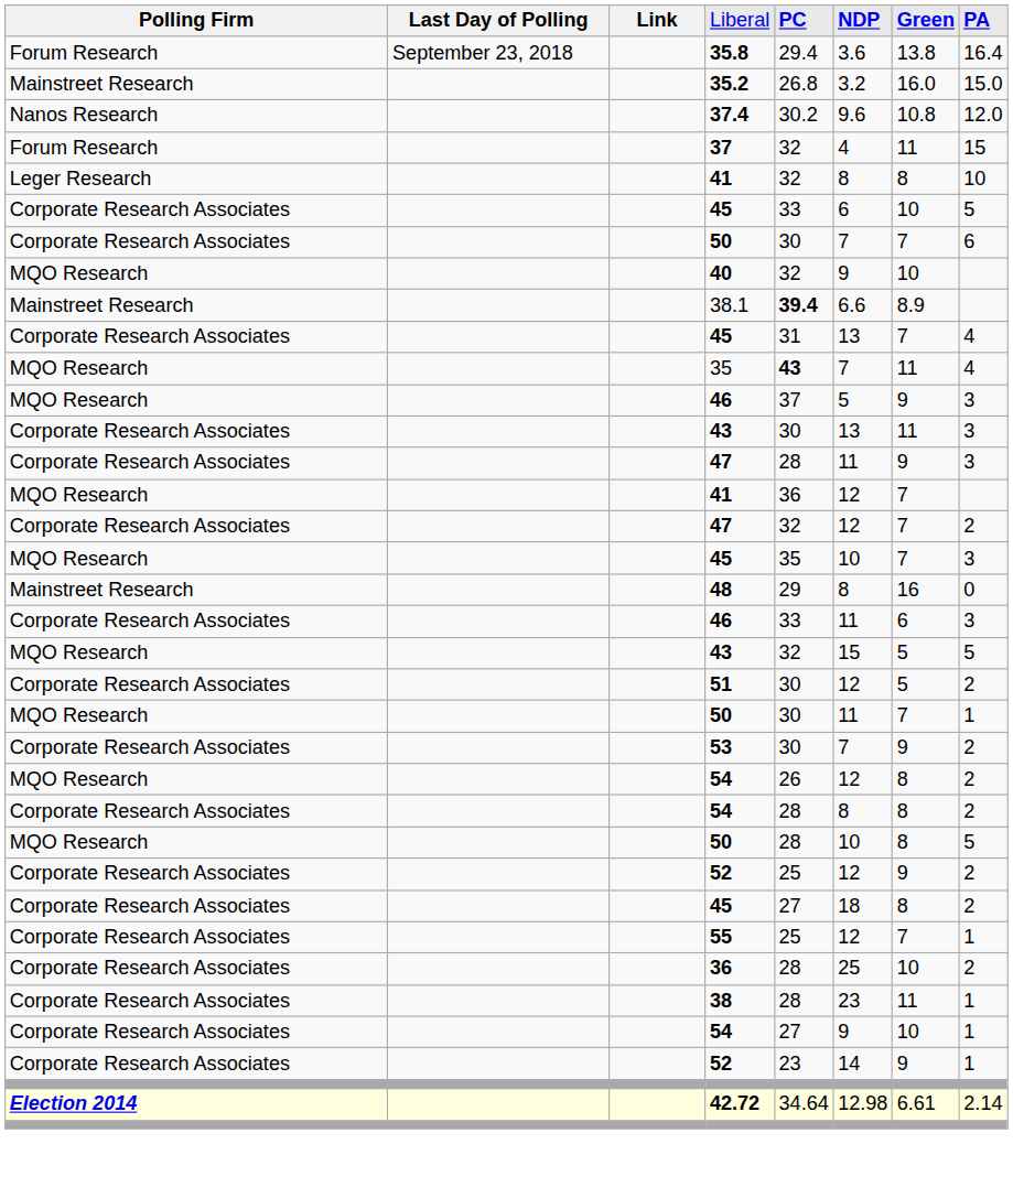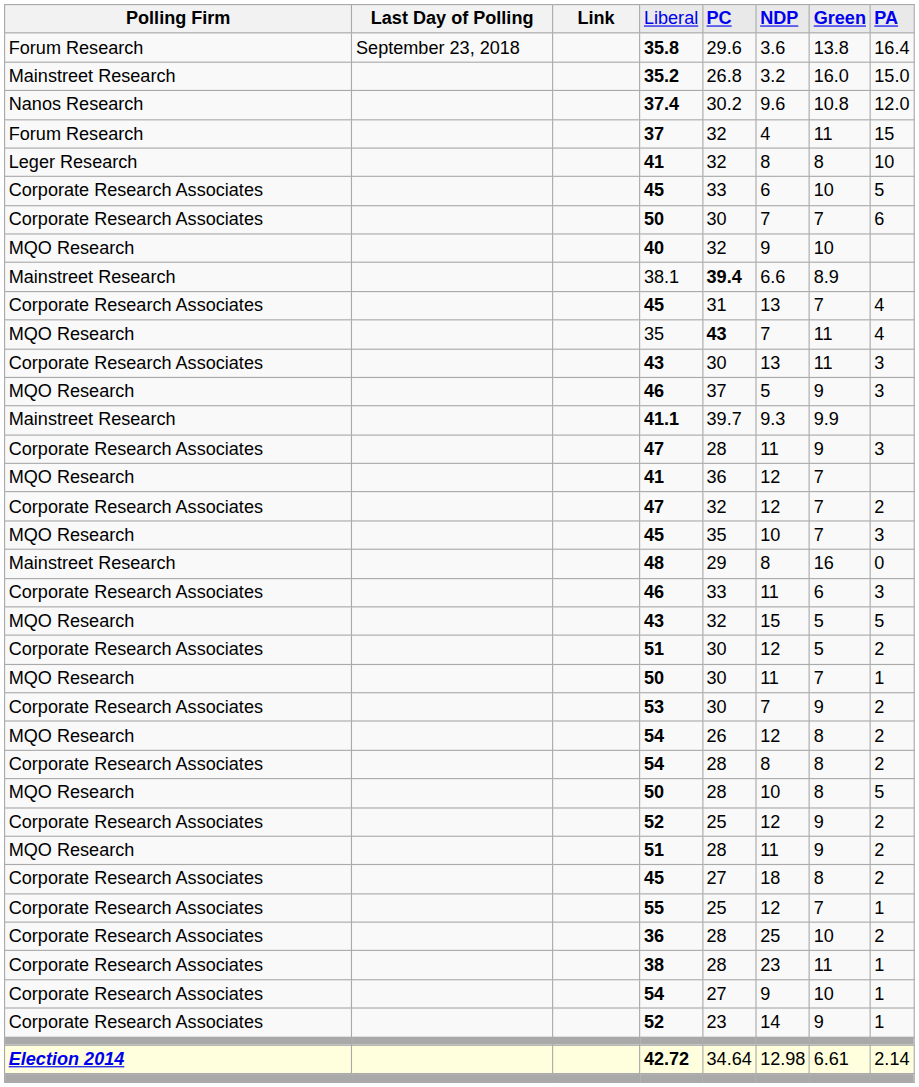 <table class="wikitable sortable">
 <tr style="background:#e9e9e9;">
 <th style="width: 300px">Polling Firm</th>
 <th style="width: 170px">Last Day of Polling</th>
 <th style="width: 70px" class="unsortable">Link</th>
 <td><a href='#'>Liberal</a></td>
 <td><strong><a href='#'>PC</a></strong></td>
 <td><strong><a href='#'>NDP</a></strong></td>
 <td><strong><a href='#'>Green</a></strong></td>
 <td><strong><a href='#'>PA</a></strong></td>
 </tr>
 <tr>
 <td>Forum Research</td>
 <td>September 23, 2018</td>
 <td></td>
 <td><strong>35.8</strong></td>
-<td>29.4</td>
+<td>29.6</td>
 <td>3.6</td>
 <td>13.8</td>
 <td>16.4</td>
 </tr>
 <tr>
 <td>Mainstreet Research</td>
 <td></td>
 <td></td>
 <td><strong>35.2</strong></td>
 <td>26.8</td>
 <td>3.2</td>
 <td>16.0</td>
 <td>15.0</td>
 </tr>
 <tr>
 <td>Nanos Research</td>
 <td></td>
 <td></td>
 <td><strong>37.4</strong></td>
 <td>30.2</td>
 <td>9.6</td>
 <td>10.8</td>
 <td>12.0</td>
 </tr>
 <tr>
 <td>Forum Research</td>
 <td></td>
 <td></td>
 <td><strong>37</strong></td>
 <td>32</td>
 <td>4</td>
 <td>11</td>
 <td>15</td>
 </tr>
 <tr>
 <td>Leger Research</td>
 <td></td>
 <td></td>
 <td><strong>41</strong></td>
 <td>32</td>
 <td>8</td>
 <td>8</td>
 <td>10</td>
 </tr>
 <tr>
 <td>Corporate Research Associates</td>
 <td></td>
 <td></td>
 <td><strong>45</strong></td>
 <td>33</td>
 <td>6</td>
 <td>10</td>
 <td>5</td>
 </tr>
 <tr>
 <td>Corporate Research Associates</td>
 <td></td>
 <td></td>
 <td><strong>50</strong></td>
 <td>30</td>
 <td>7</td>
 <td>7</td>
 <td>6</td>
 </tr>
 <tr>
 <td>MQO Research</td>
 <td></td>
 <td></td>
 <td><strong>40</strong></td>
 <td>32</td>
 <td>9</td>
 <td>10</td>
 <td></td>
 </tr>
 <tr>
 <td>Mainstreet Research</td>
 <td></td>
 <td></td>
 <td>38.1</td>
 <td><strong>39.4</strong></td>
 <td>6.6</td>
 <td>8.9</td>
 <td></td>
 </tr>
 <tr>
 <td>Corporate Research Associates</td>
 <td></td>
 <td></td>
 <td><strong>45</strong></td>
 <td>31</td>
 <td>13</td>
 <td>7</td>
 <td>4</td>
 </tr>
 <tr>
 <td>MQO Research</td>
 <td></td>
 <td></td>
 <td>35</td>
 <td><strong>43</strong></td>
 <td>7</td>
 <td>11</td>
 <td>4</td>
 </tr>
 <tr>
+<td>Corporate Research Associates</td>
+<td></td>
+<td></td>
+<td><strong>43</strong></td>
+<td>30</td>
+<td>13</td>
+<td>11</td>
+<td>3</td>
+</tr>
+<tr>
 <td>MQO Research</td>
 <td></td>
 <td></td>
 <td><strong>46</strong></td>
 <td>37</td>
 <td>5</td>
 <td>9</td>
 <td>3</td>
 </tr>
 <tr>
-<td>Corporate Research Associates</td>
+<td>Mainstreet Research</td>
 <td></td>
 <td></td>
-<td><strong>43</strong></td>
-<td>30</td>
-<td>13</td>
-<td>11</td>
-<td>3</td>
+<td><strong>41.1</strong></td>
+<td>39.7</td>
+<td>9.3</td>
+<td>9.9</td>
+<td></td>
 </tr>
 <tr>
 <td>Corporate Research Associates</td>
 <td></td>
 <td></td>
 <td><strong>47</strong></td>
 <td>28</td>
 <td>11</td>
 <td>9</td>
 <td>3</td>
 </tr>
 <tr>
 <td>MQO Research</td>
 <td></td>
 <td></td>
 <td><strong>41</strong></td>
 <td>36</td>
 <td>12</td>
 <td>7</td>
 <td></td>
 </tr>
 <tr>
 <td>Corporate Research Associates</td>
 <td></td>
 <td></td>
 <td><strong>47</strong></td>
 <td>32</td>
 <td>12</td>
 <td>7</td>
 <td>2</td>
 </tr>
 <tr>
 <td>MQO Research</td>
 <td></td>
 <td></td>
 <td><strong>45</strong></td>
 <td>35</td>
 <td>10</td>
 <td>7</td>
 <td>3</td>
 </tr>
 <tr>
 <td>Mainstreet Research</td>
 <td></td>
 <td></td>
 <td><strong>48</strong></td>
 <td>29</td>
 <td>8</td>
 <td>16</td>
 <td>0</td>
 </tr>
 <tr>
 <td>Corporate Research Associates</td>
 <td></td>
 <td></td>
 <td><strong>46</strong></td>
 <td>33</td>
 <td>11</td>
 <td>6</td>
 <td>3</td>
 </tr>
 <tr>
 <td>MQO Research</td>
 <td></td>
 <td></td>
 <td><strong>43</strong></td>
 <td>32</td>
 <td>15</td>
 <td>5</td>
 <td>5</td>
 </tr>
 <tr>
 <td>Corporate Research Associates</td>
 <td></td>
 <td></td>
 <td><strong>51</strong></td>
 <td>30</td>
 <td>12</td>
 <td>5</td>
 <td>2</td>
 </tr>
 <tr>
 <td>MQO Research</td>
 <td></td>
 <td></td>
 <td><strong>50</strong></td>
 <td>30</td>
 <td>11</td>
 <td>7</td>
 <td>1</td>
 </tr>
 <tr>
 <td>Corporate Research Associates</td>
 <td></td>
 <td> </td>
 <td><strong>53</strong></td>
 <td>30</td>
 <td>7</td>
 <td>9</td>
 <td>2</td>
 </tr>
 <tr>
 <td>MQO Research</td>
 <td></td>
 <td></td>
 <td><strong>54</strong></td>
 <td>26</td>
 <td>12</td>
 <td>8</td>
 <td>2</td>
 </tr>
 <tr>
 <td>Corporate Research Associates</td>
 <td></td>
 <td></td>
 <td><strong>54</strong></td>
 <td>28</td>
 <td>8</td>
 <td>8</td>
 <td>2</td>
 </tr>
 <tr>
 <td>MQO Research</td>
 <td></td>
 <td></td>
 <td><strong>50</strong></td>
 <td>28</td>
 <td>10</td>
 <td>8</td>
 <td>5</td>
 </tr>
 <tr>
 <td>Corporate Research Associates</td>
 <td></td>
 <td></td>
 <td><strong>52</strong></td>
 <td>25</td>
 <td>12</td>
 <td>9</td>
 <td>2</td>
 </tr>
 <tr>
+<td>MQO Research</td>
+<td></td>
+<td></td>
+<td><strong>51</strong></td>
+<td>28</td>
+<td>11</td>
+<td>9</td>
+<td>2</td>
+</tr>
+<tr>
 <td>Corporate Research Associates</td>
 <td></td>
 <td></td>
 <td><strong>45</strong></td>
 <td>27</td>
 <td>18</td>
 <td>8</td>
 <td>2</td>
 </tr>
 <tr>
 <td>Corporate Research Associates</td>
 <td></td>
 <td></td>
 <td><strong>55</strong></td>
 <td>25</td>
 <td>12</td>
 <td>7</td>
 <td>1</td>
 </tr>
 <tr>
 <td>Corporate Research Associates</td>
 <td></td>
 <td></td>
 <td><strong>36</strong></td>
 <td>28</td>
 <td>25</td>
 <td>10</td>
 <td>2</td>
 </tr>
 <tr>
 <td>Corporate Research Associates</td>
 <td></td>
 <td></td>
 <td><strong>38</strong></td>
 <td>28</td>
 <td>23</td>
 <td>11</td>
 <td>1</td>
 </tr>
 <tr>
 <td>Corporate Research Associates</td>
 <td></td>
 <td></td>
 <td><strong>54</strong></td>
 <td>27</td>
 <td>9</td>
 <td>10</td>
 <td>1</td>
 </tr>
 <tr>
 <td>Corporate Research Associates</td>
 <td></td>
 <td></td>
 <td><strong>52</strong></td>
 <td>23</td>
 <td>14</td>
 <td>9</td>
 <td>1</td>
 </tr>
 <tr style="background:Darkgrey;">
 <td></td>
 <td></td>
 <td></td>
 <td></td>
 <td></td>
 <td></td>
 <td></td>
 <td></td>
 </tr>
 <tr>
 <td bgcolor="#FFFFDD"><a href='#'><strong><em>Election 2014</em></strong></a></td>
 <td bgcolor="#FFFFDD"></td>
 <td bgcolor="#FFFFDD"></td>
 <td bgcolor="#FFFFDD"><strong>42.72</strong></td>
 <td bgcolor="#FFFFDD">34.64</td>
 <td bgcolor="#FFFFDD">12.98</td>
 <td bgcolor="#FFFFDD">6.61</td>
 <td bgcolor="#FFFFDD">2.14</td>
 </tr>
 <tr style="background:Darkgrey;">
 <td></td>
 <td></td>
 <td></td>
 <td></td>
 <td></td>
 <td></td>
 <td></td>
 <td></td>
 </tr>
 </table>
